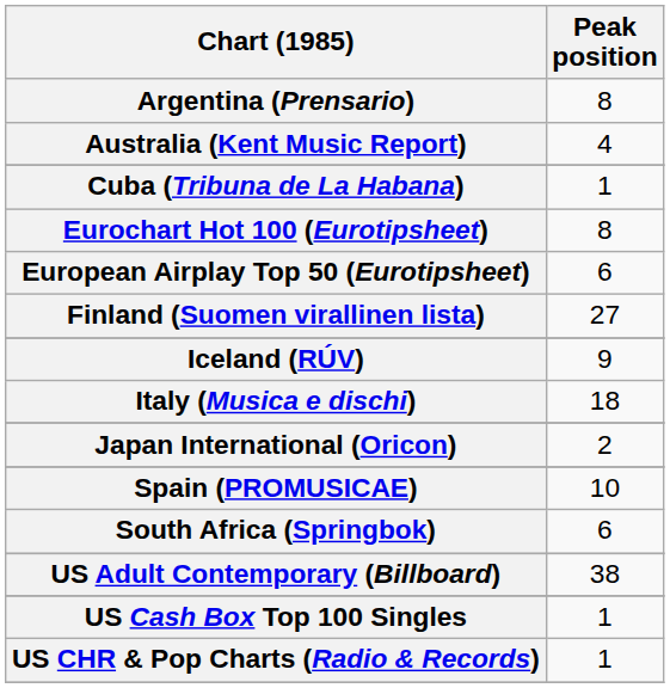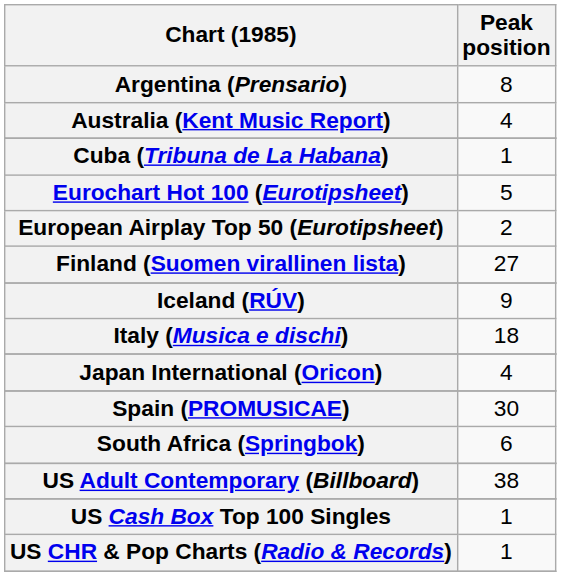 <table class="wikitable sortable plainrowheaders" style="text-align:center">
 <tr>
 <th>Chart (1985)</th>
 <th>Peak<br>position</th>
 </tr>
 <tr>
 <th scope="row">Argentina (<em>Prensario</em>)</th>
 <td>8</td>
 </tr>
 <tr>
 <th scope="row">Australia (<a href='#'>Kent Music Report</a>)</th>
 <td>4</td>
 </tr>
 <tr>
 </tr>
 <tr>
 </tr>
 <tr>
 </tr>
 <tr>
 <th scope="row">Cuba (<em><a href='#'>Tribuna de La Habana</a></em>)</th>
 <td>1</td>
 </tr>
 <tr>
 <th scope="row"><a href='#'>Eurochart Hot 100</a> (<em><a href='#'>Eurotipsheet</a></em>)</th>
-<td>8</td>
+<td>5</td>
 </tr>
 <tr>
 <th scope="row">European Airplay Top 50 (<em>Eurotipsheet</em>)</th>
-<td>6</td>
+<td>2</td>
 </tr>
 <tr>
 <th scope="row">Finland (<a href='#'>Suomen virallinen lista</a>)</th>
 <td align="center">27</td>
 </tr>
 <tr>
 </tr>
 <tr>
 <th scope="row">Iceland (<a href='#'>RÚV</a>)</th>
 <td>9</td>
 </tr>
 <tr>
 <th scope="row">Italy (<em><a href='#'>Musica e dischi</a></em>)</th>
 <td>18</td>
 </tr>
 <tr>
 </tr>
 <tr>
 <th scope="row">Japan International (<a href='#'>Oricon</a>)</th>
-<td>2</td>
+<td>4</td>
 </tr>
 <tr>
 </tr>
 <tr>
 </tr>
 <tr>
 </tr>
 <tr>
 <th scope="row">Spain (<a href='#'>PROMUSICAE</a>)</th>
-<td>10</td>
+<td>30</td>
 </tr>
 <tr>
 <th scope="row">South Africa (<a href='#'>Springbok</a>)</th>
 <td>6</td>
 </tr>
 <tr>
 </tr>
 <tr>
 </tr>
 <tr>
 </tr>
 <tr>
 <th scope="row">US <a href='#'>Adult Contemporary</a> (<em>Billboard</em>)</th>
 <td>38</td>
 </tr>
 <tr>
 </tr>
 <tr>
 </tr>
 <tr>
 </tr>
 <tr>
 <th scope="row">US <em><a href='#'>Cash Box</a></em> Top 100 Singles</th>
 <td>1</td>
 </tr>
 <tr>
 <th scope="row">US <a href='#'>CHR</a> & Pop Charts (<em><a href='#'>Radio & Records</a></em>)</th>
 <td>1</td>
 </tr>
 <tr>
 </tr>
 </table>
